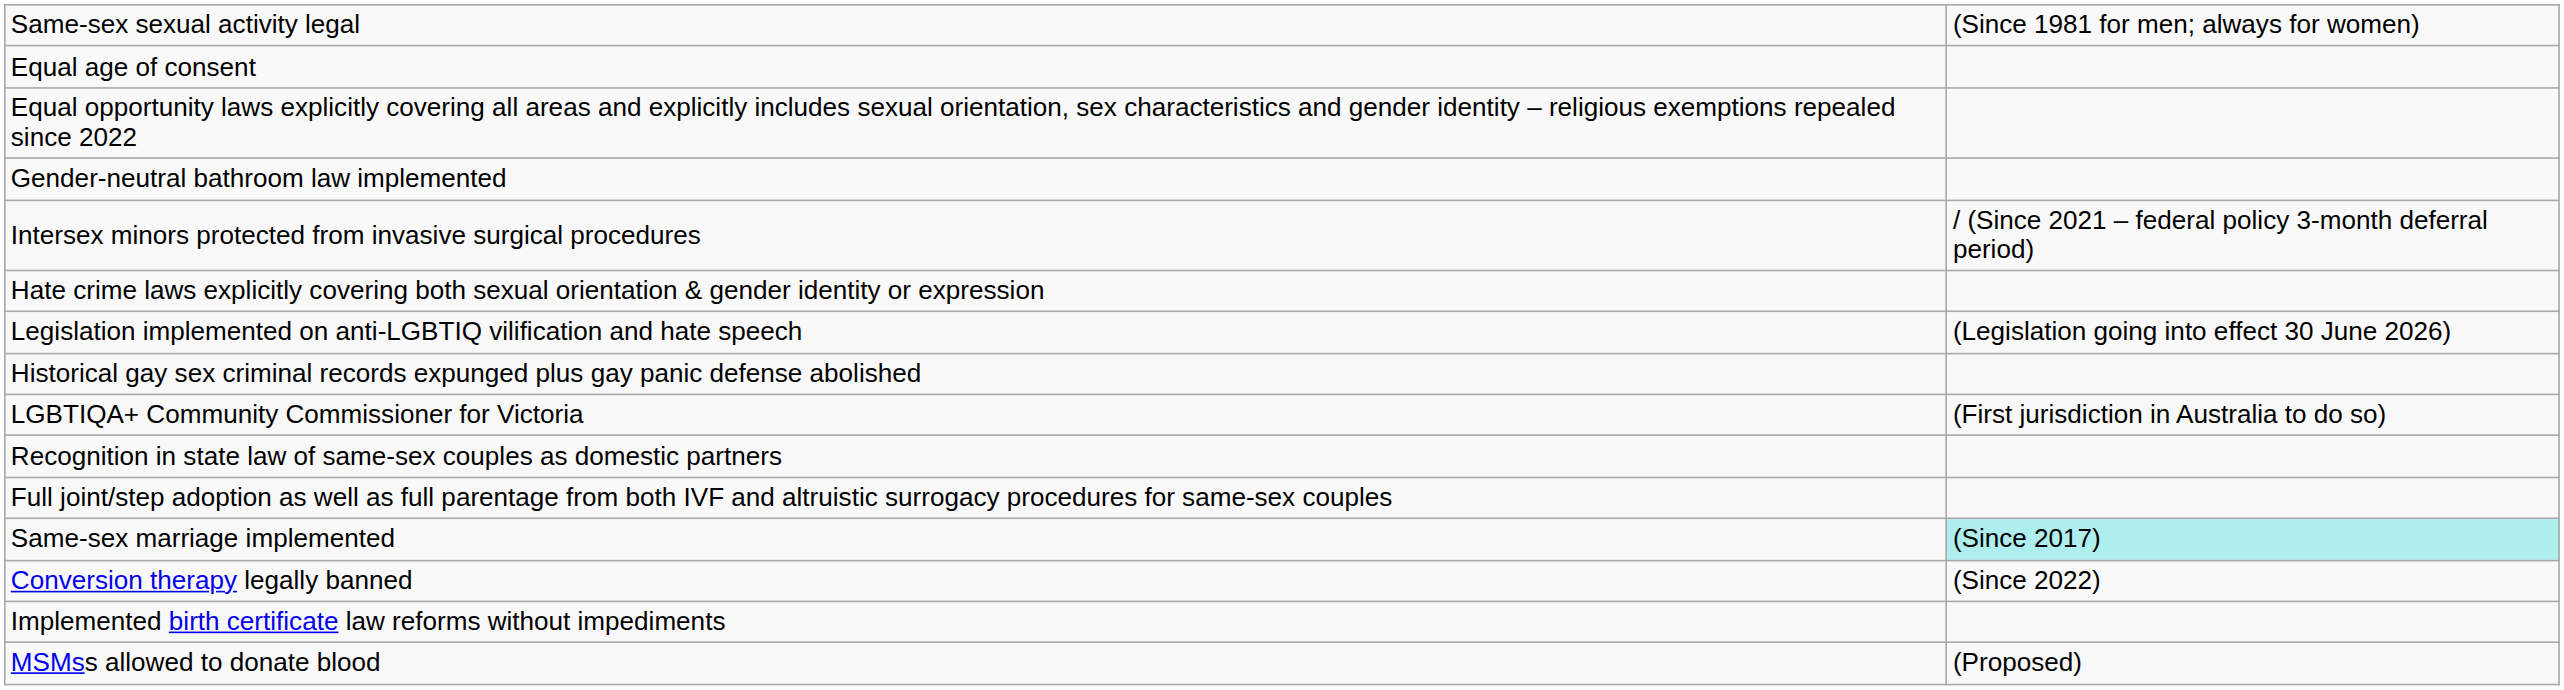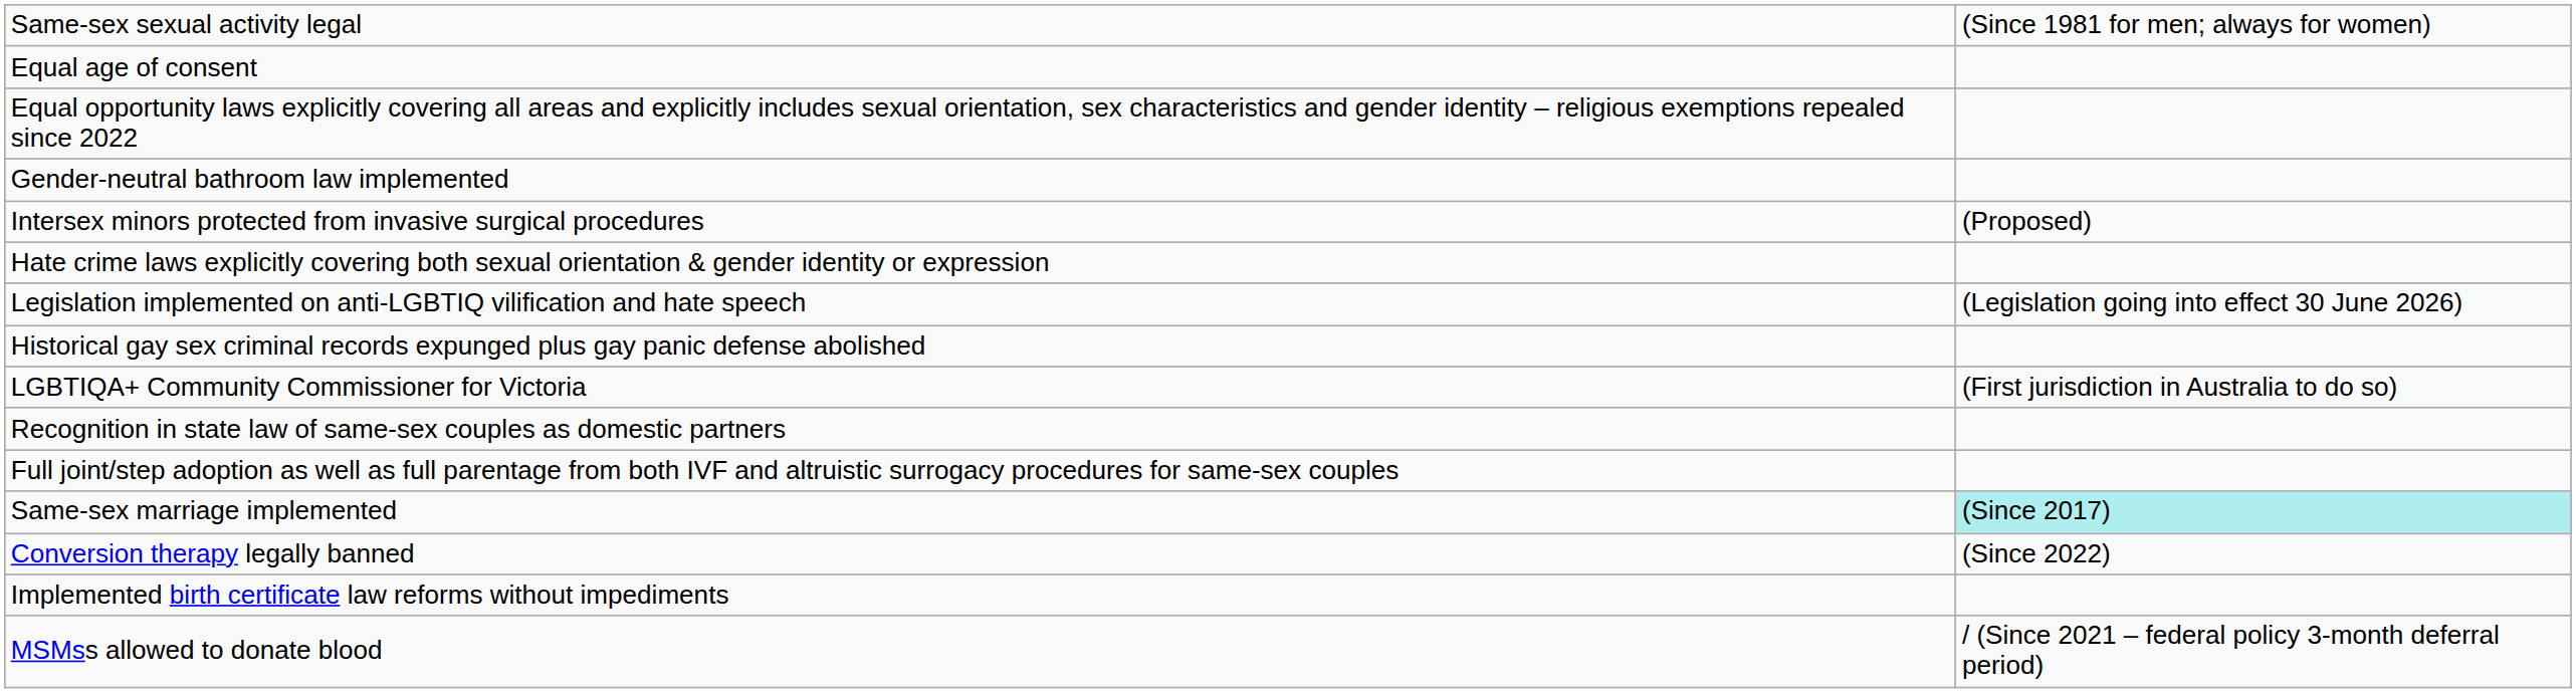 <table class="wikitable">
 <tr>
 <td>Same-sex sexual activity legal</td>
 <td> (Since 1981 for men; always for women)</td>
 </tr>
 <tr>
 <td>Equal age of consent</td>
 <td></td>
 </tr>
 <tr>
 <td>Equal opportunity laws explicitly covering all areas and explicitly includes sexual orientation, sex characteristics and gender identity – religious exemptions repealed since 2022</td>
 <td></td>
 </tr>
 <tr>
 <td>Gender-neutral bathroom law implemented</td>
 <td></td>
 </tr>
 <tr>
 <td>Intersex minors protected from invasive surgical procedures</td>
-<td>/ (Since 2021 – federal policy 3-month deferral period)</td>
+<td> (Proposed)</td>
 </tr>
 <tr>
 <td>Hate crime laws explicitly covering both sexual orientation & gender identity or expression</td>
 <td></td>
 </tr>
 <tr>
 <td>Legislation implemented on anti-LGBTIQ vilification and hate speech</td>
 <td> (Legislation going into effect 30 June 2026)</td>
 </tr>
 <tr>
 <td>Historical gay sex criminal records expunged plus gay panic defense abolished</td>
 <td></td>
 </tr>
 <tr>
 <td>LGBTIQA+ Community Commissioner for Victoria</td>
 <td> (First jurisdiction in Australia to do so)</td>
 </tr>
 <tr>
 <td>Recognition in state law of same-sex couples as domestic partners</td>
 <td></td>
 </tr>
 <tr>
 <td>Full joint/step adoption as well as full parentage from both IVF and altruistic surrogacy procedures for same-sex couples</td>
 <td></td>
 </tr>
 <tr>
 <td>Same-sex marriage implemented</td>
 <td style="background: paleturquoise;"> (Since 2017)</td>
 </tr>
 <tr>
 <td><a href='#'>Conversion therapy</a> legally banned</td>
 <td> (Since 2022)</td>
 </tr>
 <tr>
 <td>Implemented <a href='#'>birth certificate</a> law reforms without impediments</td>
 <td></td>
 </tr>
 <tr>
 <td><a href='#'>MSMs</a>s allowed to donate blood</td>
-<td> (Proposed)</td>
+<td>/ (Since 2021 – federal policy 3-month deferral period)</td>
 </tr>
 </table>
